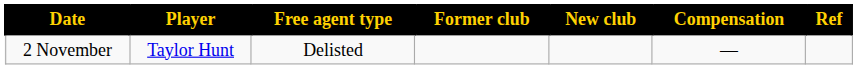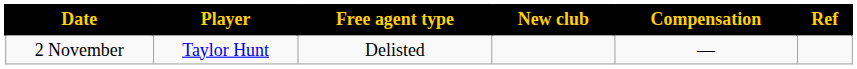 <table class="wikitable sortable" style="text-align:center; font-size:100%; width:60%;">
 <tr>
 <th style="background:black; color:#FED102; border: solid black 2px;">Date</th>
 <th style="background:black; color:#FED102; border: solid black 2px;">Player</th>
 <th style="background:black; color:#FED102; border: solid black 2px;">Free agent type</th>
-<th style="background:black; color:#FED102; border: solid black 2px;">Former club</th>
 <th style="background:black; color:#FED102; border: solid black 2px;">New club</th>
 <th style="background:black; color:#FED102; border: solid black 2px;">Compensation</th>
 <th style="background:black; color:#FED102; border: solid black 2px;">Ref</th>
 </tr>
 <tr>
 <td>2 November</td>
 <td><a href='#'>Taylor Hunt</a></td>
 <td>Delisted</td>
 <td></td>
-<td></td>
 <td>—</td>
 <td></td>
 </tr>
 </table>
